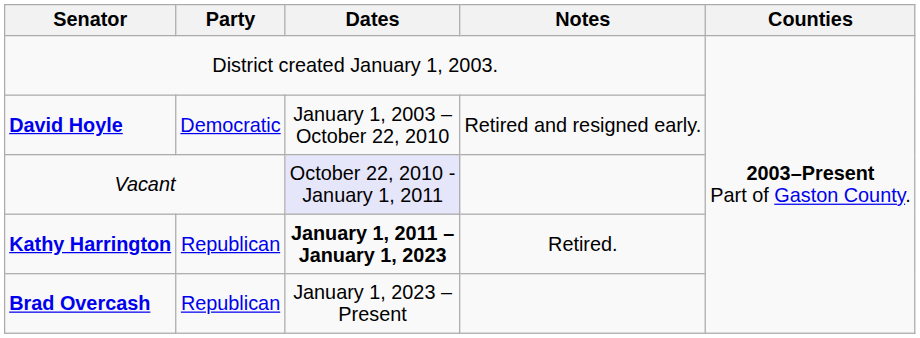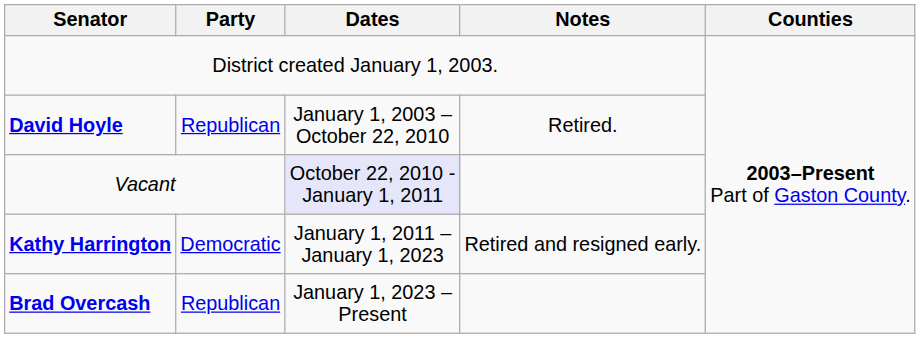 <table class=wikitable style="text-align:center">
 <tr>
 <th>Senator</th>
 <th>Party</th>
 <th>Dates</th>
 <th>Notes</th>
 <th>Counties</th>
 </tr>
 <tr style="height:3em">
 <td colspan=4>District created January 1, 2003.</td>
 <td rowspan=5><strong>2003–Present</strong><br> Part of <a href='#'>Gaston County</a>.</td>
 </tr>
 <tr style="height:3em">
 <td align=left><strong><a href='#'>David Hoyle</a></strong></td>
-<td><a href='#'>Democratic</a></td>
+<td><a href='#'>Republican</a></td>
 <td nowrap>January 1, 2003 – <br> October 22, 2010</td>
-<td>Retired and resigned early.</td>
+<td>Retired.</td>
 </tr>
 <tr style="height:3em">
 <td colspan=2><em>Vacant</em></td>
 <td nowrap style="background: lavender;">October 22, 2010 - <br> January 1, 2011</td>
 <td></td>
 </tr>
 <tr style="height:3em">
 <td align=left><strong><a href='#'>Kathy Harrington</a></strong></td>
-<td><a href='#'>Republican</a></td>
-<td nowrap><strong>January 1, 2011 – <br> January 1, 2023</strong></td>
-<td>Retired.</td>
+<td><a href='#'>Democratic</a></td>
+<td nowrap>January 1, 2011 – <br> January 1, 2023</td>
+<td>Retired and resigned early.</td>
 </tr>
 <tr style="height:3em">
 <td align=left><strong><a href='#'>Brad Overcash</a></strong></td>
 <td><a href='#'>Republican</a></td>
 <td nowrap>January 1, 2023 – <br> Present</td>
 <td></td>
 </tr>
 </table>
